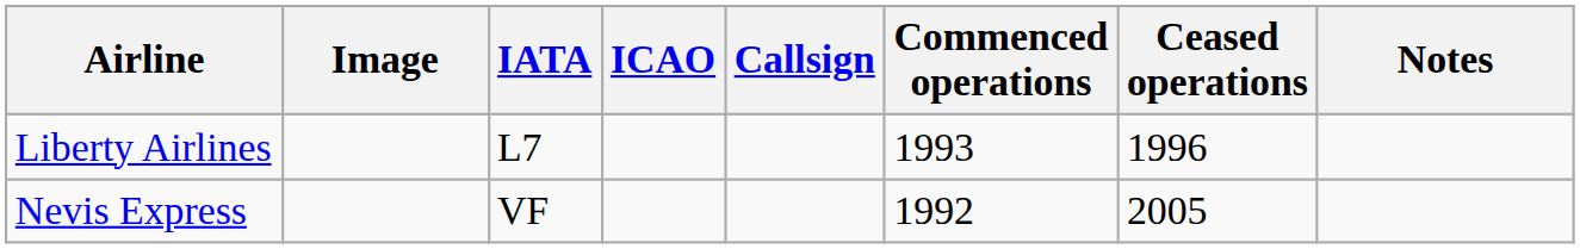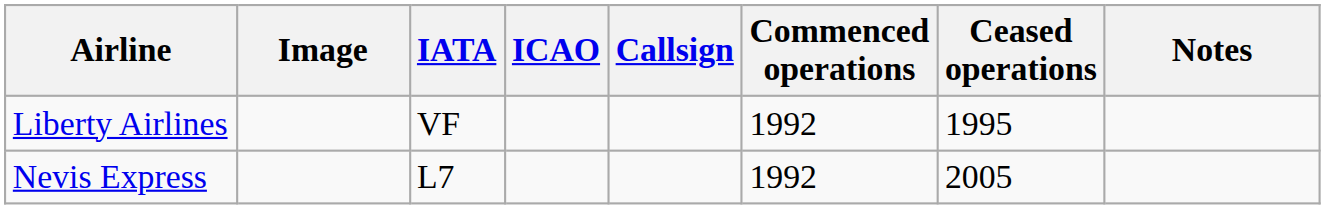 <table class="wikitable sortable" style="border-collapse:collapse; margin:auto;" border="1" cellpadding="3">
 <tr valign="middle">
 <th style="width:175px;">Airline</th>
 <th style="width:120px;">Image</th>
 <th><a href='#'>IATA</a></th>
 <th><a href='#'>ICAO</a></th>
 <th><a href='#'>Callsign</a></th>
 <th>Commenced<br>operations</th>
 <th>Ceased<br>operations</th>
 <th style="width:175px;">Notes</th>
 </tr>
 <tr>
 <td><a href='#'>Liberty Airlines</a></td>
 <td></td>
-<td>L7</td>
+<td>VF</td>
 <td></td>
 <td></td>
-<td>1993</td>
-<td>1996</td>
+<td>1992</td>
+<td>1995</td>
 <td></td>
 </tr>
 <tr>
 <td><a href='#'>Nevis Express</a></td>
 <td></td>
-<td>VF</td>
+<td>L7</td>
 <td></td>
 <td></td>
 <td>1992</td>
 <td>2005</td>
 <td></td>
 </tr>
 </table>
